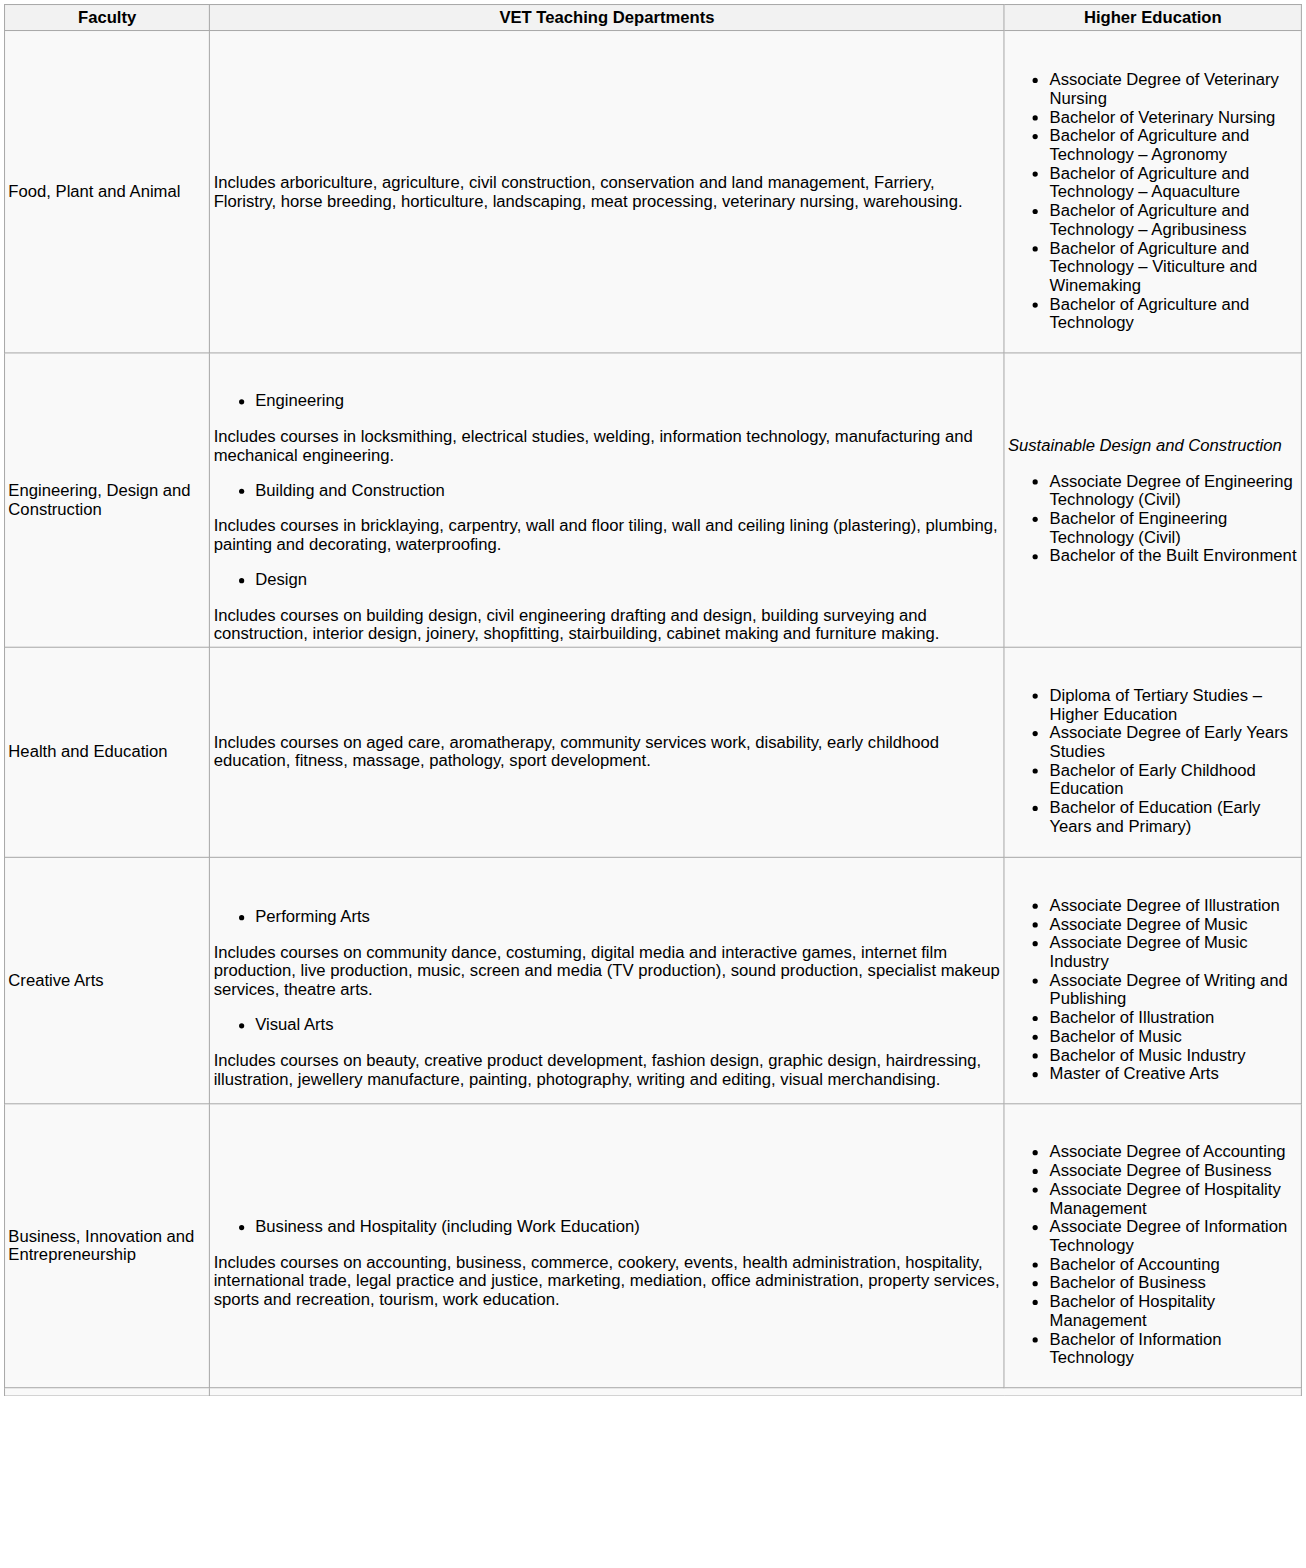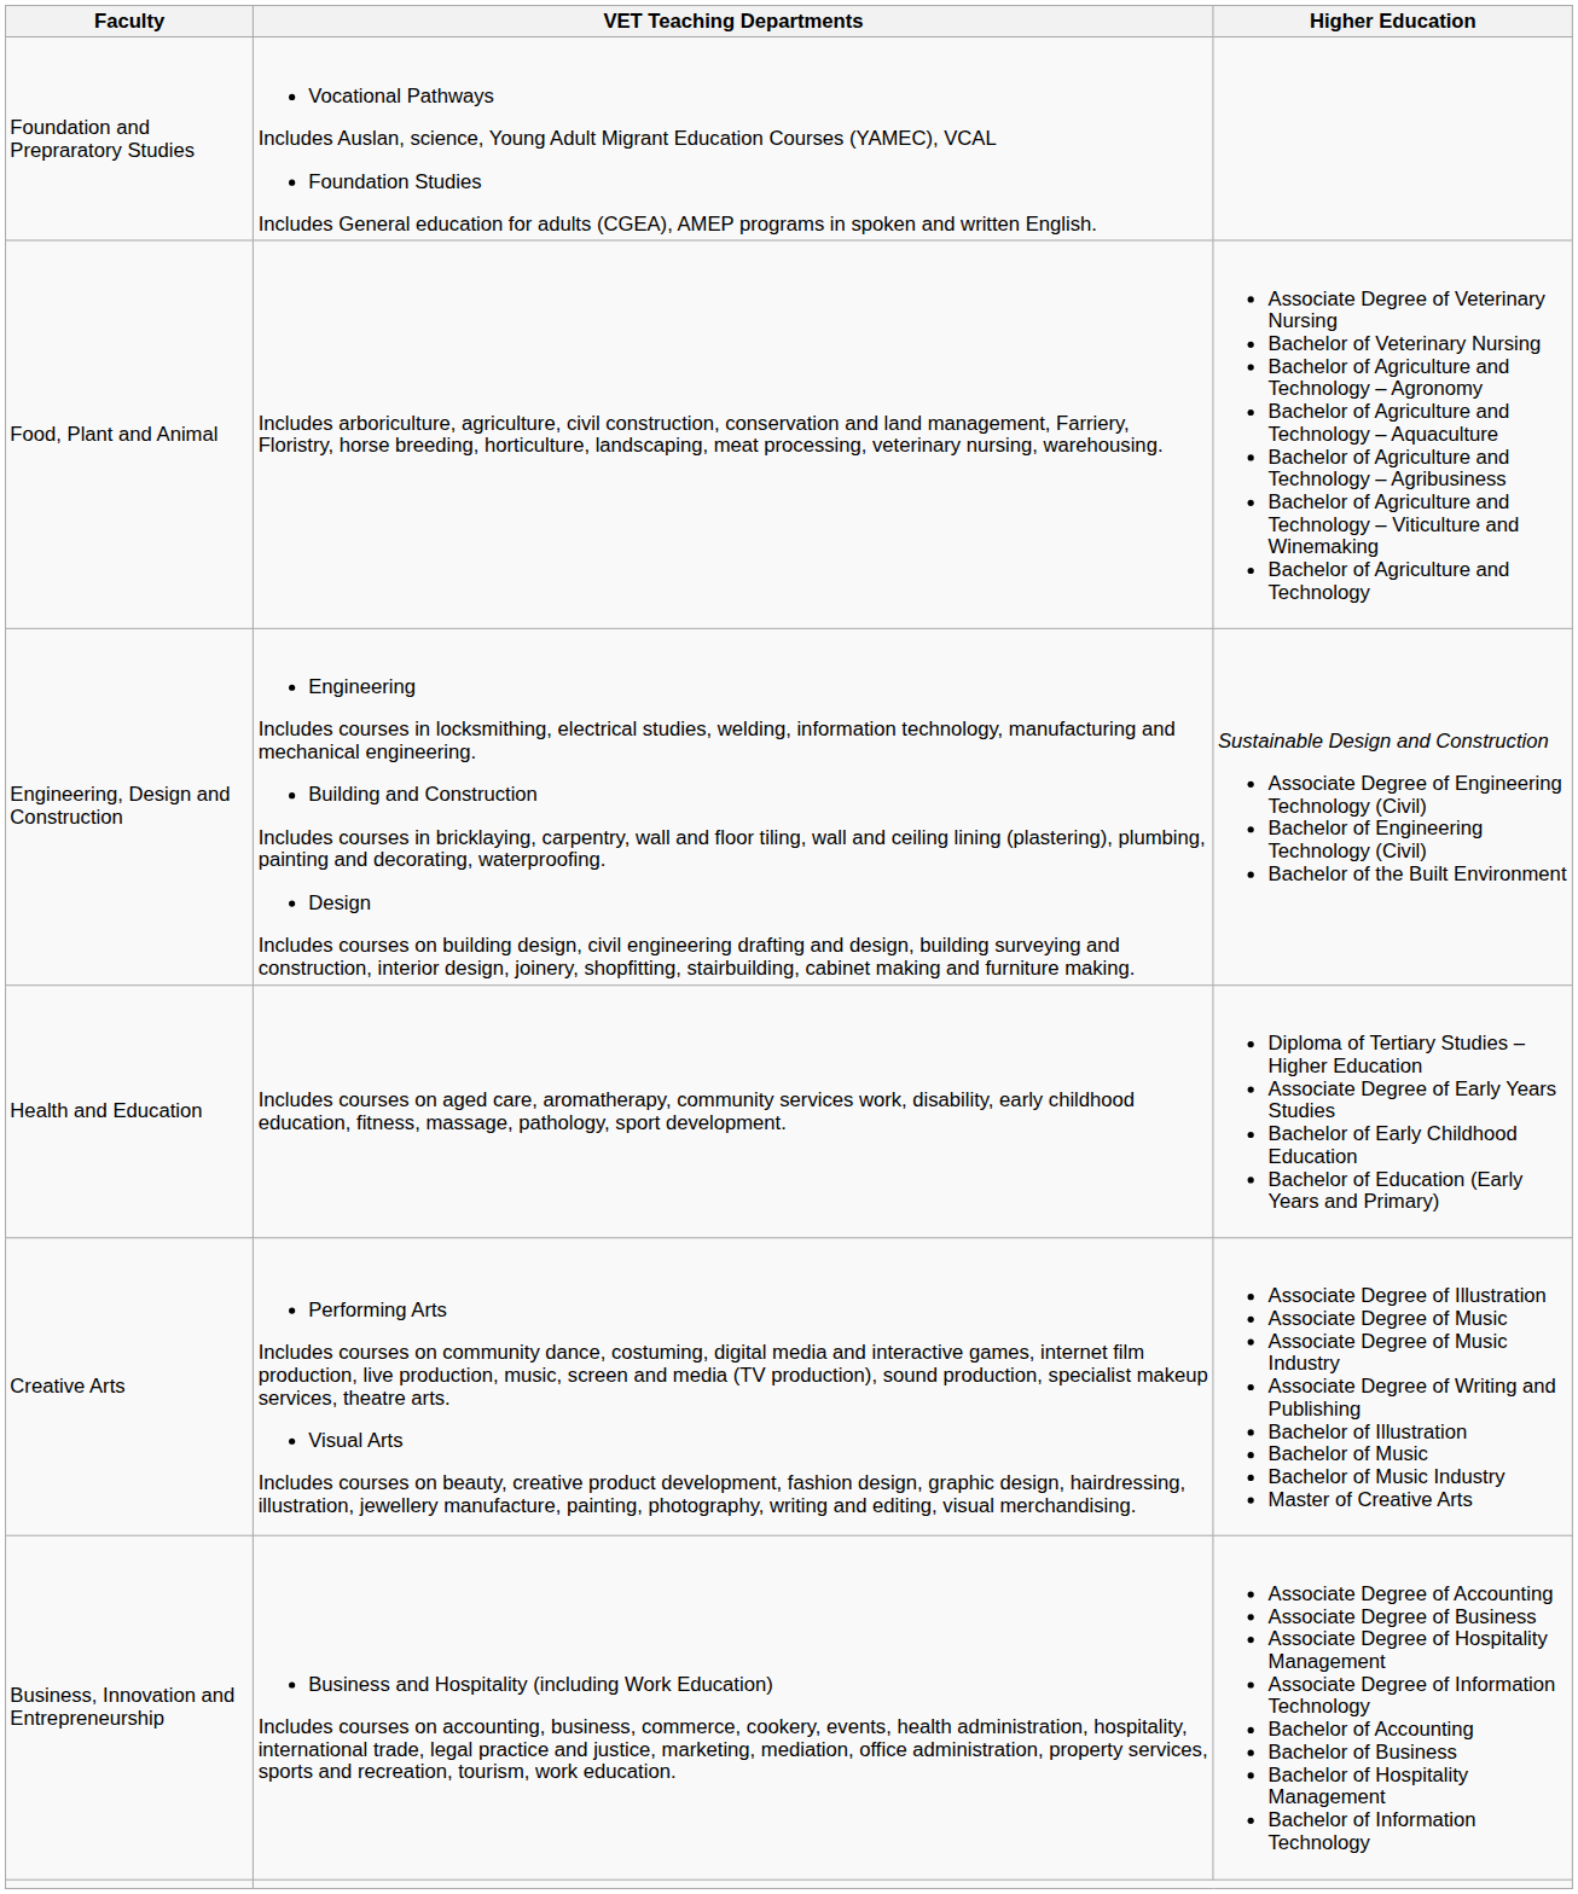 <table class="wikitable">
 <tr>
 <th>Faculty</th>
 <th>VET Teaching Departments</th>
 <th>Higher Education</th>
+</tr>
+<tr>
+<td>Foundation and Prepraratory Studies</td>
+<td><br><ul><li>Vocational Pathways</li></ul>Includes Auslan, science, Young Adult Migrant Education Courses (YAMEC), VCAL<ul><li>Foundation Studies</li></ul>Includes General education for adults (CGEA), AMEP programs in spoken and written English.</td>
+<td></td>
 </tr>
 <tr>
 <td>Food, Plant and Animal</td>
 <td>Includes arboriculture, agriculture, civil construction, conservation and land management, Farriery, Floristry, horse breeding, horticulture, landscaping, meat processing, veterinary nursing, warehousing.</td>
 <td><br><ul><li>Associate Degree of Veterinary Nursing</li><li>Bachelor of Veterinary Nursing</li><li>Bachelor of Agriculture and Technology – Agronomy</li><li>Bachelor of Agriculture and Technology – Aquaculture</li><li>Bachelor of Agriculture and Technology – Agribusiness</li><li>Bachelor of Agriculture and Technology – Viticulture and Winemaking</li><li>Bachelor of Agriculture and Technology</li></ul></td>
 </tr>
 <tr>
 <td>Engineering, Design and Construction</td>
 <td><br><ul><li>Engineering</li></ul>Includes courses in locksmithing, electrical studies, welding, information technology, manufacturing and mechanical engineering.<ul><li>Building and Construction</li></ul>Includes courses in bricklaying, carpentry, wall and floor tiling, wall and ceiling lining (plastering), plumbing, painting and decorating, waterproofing.<ul><li>Design</li></ul>Includes courses on building design, civil engineering drafting and design, building surveying and construction, interior design, joinery, shopfitting, stairbuilding, cabinet making and furniture making.</td>
 <td><br><em>Sustainable Design and Construction</em><ul><li>Associate Degree of Engineering Technology (Civil)</li><li>Bachelor of Engineering Technology (Civil)</li><li>Bachelor of the Built Environment</li></ul></td>
 </tr>
 <tr>
 <td>Health and Education</td>
 <td>Includes courses on aged care, aromatherapy, community services work, disability, early childhood education, fitness, massage, pathology, sport development.</td>
 <td><br><ul><li>Diploma of Tertiary Studies – Higher Education</li><li>Associate Degree of Early Years Studies</li><li>Bachelor of Early Childhood Education</li><li>Bachelor of Education (Early Years and Primary)</li></ul></td>
 </tr>
 <tr>
 <td>Creative Arts</td>
 <td><br><ul><li>Performing Arts</li></ul>Includes courses on community dance, costuming, digital media and interactive games, internet film production, live production, music, screen and media (TV production), sound production, specialist makeup services, theatre arts.<ul><li>Visual Arts</li></ul>Includes courses on beauty, creative product development, fashion design, graphic design, hairdressing, illustration, jewellery manufacture, painting, photography, writing and editing, visual merchandising.</td>
 <td><br><ul><li>Associate Degree of Illustration</li><li>Associate Degree of Music</li><li>Associate Degree of Music Industry</li><li>Associate Degree of Writing and Publishing</li><li>Bachelor of Illustration</li><li>Bachelor of Music</li><li>Bachelor of Music Industry</li><li>Master of Creative Arts</li></ul></td>
 </tr>
 <tr>
 <td>Business, Innovation and Entrepreneurship</td>
 <td><br><ul><li>Business and Hospitality (including Work Education)</li></ul>Includes courses on accounting, business, commerce, cookery, events, health administration, hospitality, international trade, legal practice and justice, marketing, mediation, office administration, property services, sports and recreation, tourism, work education.</td>
 <td><br><ul><li>Associate Degree of Accounting</li><li>Associate Degree of Business</li><li>Associate Degree of Hospitality Management</li><li>Associate Degree of Information Technology</li><li>Bachelor of Accounting</li><li>Bachelor of Business</li><li>Bachelor of Hospitality Management</li><li>Bachelor of Information Technology</li></ul></td>
 </tr>
 <tr>
 <td></td>
 </tr>
 </table>
